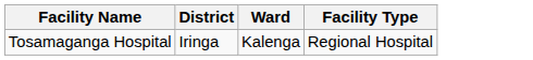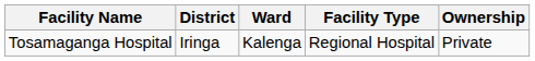 <table class="wikitable sortable">
 <tr>
 <th>Facility Name</th>
 <th>District</th>
 <th>Ward</th>
 <th>Facility Type</th>
+<th>Ownership</th>
 </tr>
 <tr>
 <td>Tosamaganga Hospital</td>
 <td>Iringa</td>
 <td>Kalenga</td>
 <td>Regional Hospital</td>
+<td>Private</td>
 </tr>
 </table>
